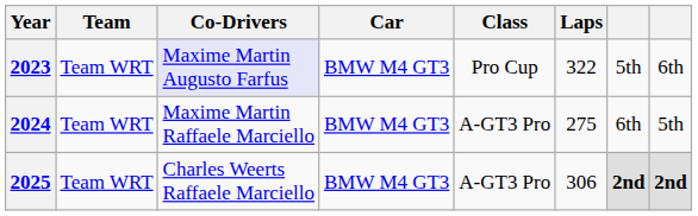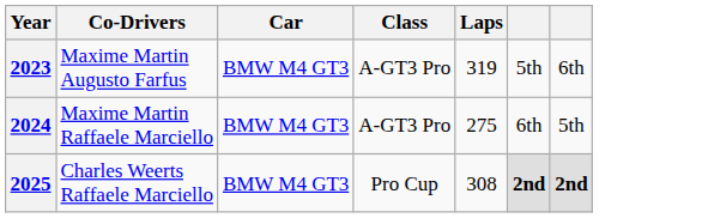 <table class="wikitable" style="font-size: 90%;">
 <tr>
 <th>Year</th>
-<th>Team</th>
 <th>Co-Drivers</th>
 <th>Car</th>
 <th>Class</th>
 <th>Laps</th>
 <th></th>
 <th></th>
 </tr>
 <tr>
 <th><a href='#'>2023</a></th>
-<td> <a href='#'>Team WRT</a></td>
-<td style="background: lavender;"> <a href='#'>Maxime Martin</a><br> <a href='#'>Augusto Farfus</a></td>
+<td> <a href='#'>Maxime Martin</a><br> <a href='#'>Augusto Farfus</a></td>
 <td><a href='#'>BMW M4 GT3</a></td>
-<td style="text-align:center;">Pro Cup</td>
-<td align=center>322</td>
+<td align=center>A-GT3 Pro</td>
+<td align=center>319</td>
 <td align=center>5th</td>
 <td align=center>6th</td>
 </tr>
 <tr>
 <th><a href='#'>2024</a></th>
-<td> <a href='#'>Team WRT</a></td>
 <td> <a href='#'>Maxime Martin</a><br> <a href='#'>Raffaele Marciello</a></td>
 <td><a href='#'>BMW M4 GT3</a></td>
 <td align=center>A-GT3 Pro</td>
 <td align=center>275</td>
 <td align=center>6th</td>
 <td align=center>5th</td>
 </tr>
 <tr>
 <th><a href='#'>2025</a></th>
-<td> <a href='#'>Team WRT</a></td>
 <td> <a href='#'>Charles Weerts</a><br> <a href='#'>Raffaele Marciello</a></td>
 <td><a href='#'>BMW M4 GT3</a></td>
-<td align=center>A-GT3 Pro</td>
-<td style="text-align:center;">306</td>
+<td style="text-align:center;">Pro Cup</td>
+<td style="text-align:center;">308</td>
 <td style="background:#DFDFDF; text-align:center;"><strong>2nd</strong></td>
 <td style="background:#DFDFDF; text-align:center;"><strong>2nd</strong></td>
 </tr>
 </table>
